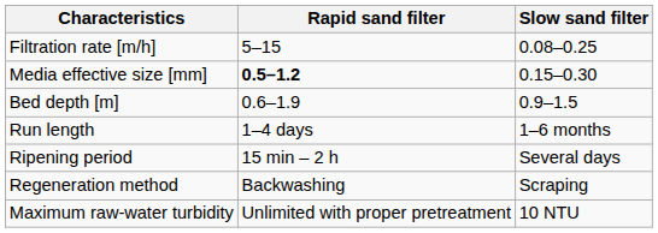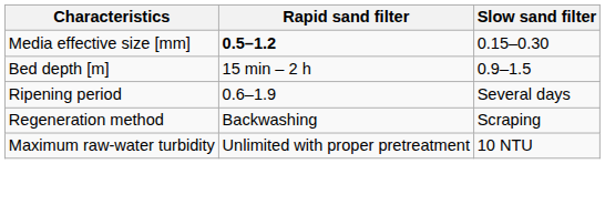 <table class="wikitable">
 <tr>
 <th>Characteristics</th>
 <th>Rapid sand filter</th>
 <th>Slow sand filter</th>
-</tr>
-<tr>
-<td>Filtration rate [m/h]</td>
-<td>5–15</td>
-<td>0.08–0.25</td>
 </tr>
 <tr>
 <td>Media effective size [mm]</td>
 <td><strong>0.5–1.2</strong></td>
 <td>0.15–0.30</td>
 </tr>
 <tr>
 <td>Bed depth [m]</td>
-<td>0.6–1.9</td>
+<td>15 min – 2 h</td>
 <td>0.9–1.5</td>
 </tr>
 <tr>
-<td>Run length</td>
-<td>1–4 days</td>
-<td>1–6 months</td>
-</tr>
-<tr>
 <td>Ripening period</td>
-<td>15 min – 2 h</td>
+<td>0.6–1.9</td>
 <td>Several days</td>
 </tr>
 <tr>
 <td>Regeneration method</td>
 <td>Backwashing</td>
 <td>Scraping</td>
 </tr>
 <tr>
 <td>Maximum raw-water turbidity</td>
 <td>Unlimited with proper pretreatment</td>
 <td>10 NTU</td>
 </tr>
 </table>
